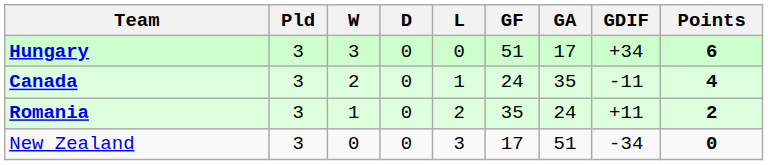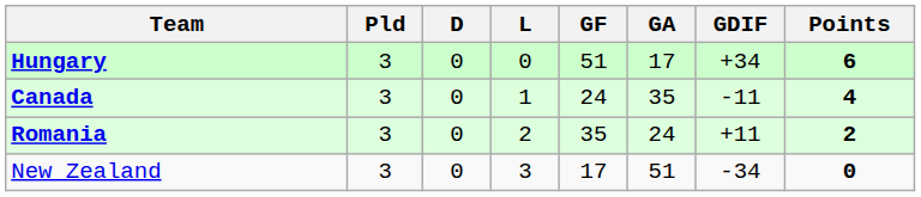 <table class=wikitable style="text-align:center" width=520>
 <tr>
 <th width=25%>Team</th>
 <th width=5%>Pld</th>
-<th width=5%>W</th>
 <th width=5%>D</th>
 <th width=5%>L</th>
 <th width=5%>GF</th>
 <th width=5%>GA</th>
 <th width=5%>GDIF</th>
 <th width=8%>Points</th>
 </tr>
 <tr bgcolor=#ccffcc>
 <td align="left"> <strong><a href='#'>Hungary</a></strong></td>
-<td>3</td>
 <td>3</td>
 <td>0</td>
 <td>0</td>
 <td>51</td>
 <td>17</td>
 <td>+34</td>
 <td><strong>6</strong></td>
 </tr>
 <tr bgcolor=#ddffdd>
 <td align="left"> <strong><a href='#'>Canada</a></strong></td>
 <td>3</td>
-<td>2</td>
 <td>0</td>
 <td>1</td>
 <td>24</td>
 <td>35</td>
 <td>-11</td>
 <td><strong>4</strong></td>
 </tr>
 <tr bgcolor=#ddffdd>
 <td align="left"> <strong><a href='#'>Romania</a></strong></td>
 <td>3</td>
-<td>1</td>
 <td>0</td>
 <td>2</td>
 <td>35</td>
 <td>24</td>
 <td>+11</td>
 <td><strong>2</strong></td>
 </tr>
 <tr>
 <td align="left"> <a href='#'>New Zealand</a></td>
 <td>3</td>
 <td>0</td>
-<td>0</td>
 <td>3</td>
 <td>17</td>
 <td>51</td>
 <td>-34</td>
 <td><strong>0</strong></td>
 </tr>
 </table>
